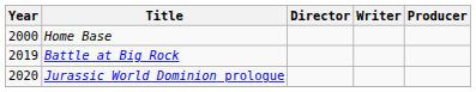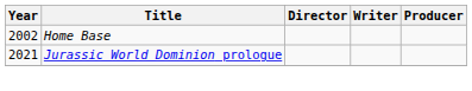 <table class="wikitable">
 <tr>
 <th>Year</th>
 <th>Title</th>
 <th>Director</th>
 <th>Writer</th>
 <th>Producer</th>
 </tr>
 <tr>
-<td>2000</td>
+<td>2002</td>
 <td><em>Home Base</em></td>
 <td></td>
 <td></td>
 <td></td>
 </tr>
 <tr>
-<td>2019</td>
-<td><em><a href='#'>Battle at Big Rock</a></em></td>
-<td></td>
-<td></td>
-<td></td>
-</tr>
-<tr>
-<td>2020</td>
+<td>2021</td>
 <td><a href='#'><em>Jurassic World Dominion</em> prologue</a></td>
 <td></td>
 <td></td>
 <td></td>
 </tr>
 <tr>
 </tr>
 </table>
